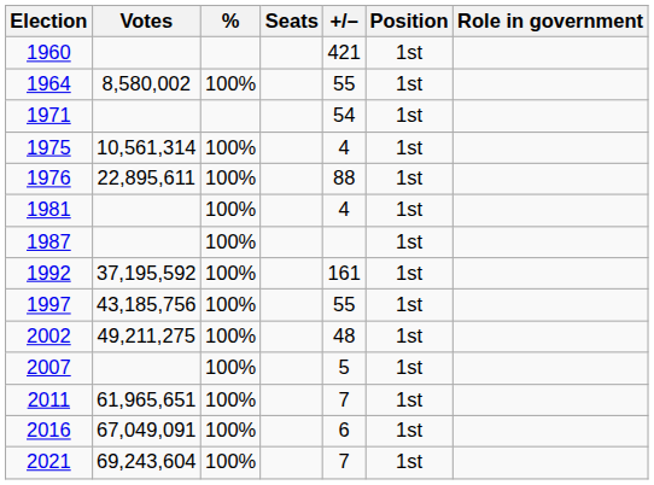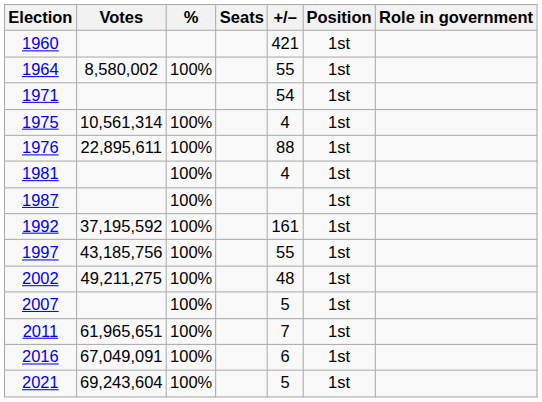 <table class=wikitable style=text-align:center>
 <tr>
 <th>Election</th>
 <th><strong>Votes</strong></th>
 <th><strong>%</strong></th>
 <th><strong>Seats</strong></th>
 <th><strong>+/–</strong></th>
 <th><strong>Position</strong></th>
 <th><strong>Role in government</strong></th>
 </tr>
 <tr>
 <td><a href='#'>1960</a></td>
 <td></td>
 <td></td>
 <td></td>
 <td> 421</td>
 <td> 1st</td>
 <td></td>
 </tr>
 <tr>
 <td><a href='#'>1964</a></td>
 <td>8,580,002</td>
 <td>100%</td>
 <td></td>
 <td> 55</td>
 <td> 1st</td>
 <td></td>
 </tr>
 <tr>
 <td><a href='#'>1971</a></td>
 <td></td>
 <td></td>
 <td></td>
 <td> 54</td>
 <td> 1st</td>
 <td></td>
 </tr>
 <tr>
 <td><a href='#'>1975</a></td>
 <td>10,561,314</td>
 <td>100%</td>
 <td></td>
 <td> 4</td>
 <td> 1st</td>
 <td></td>
 </tr>
 <tr>
 <td><a href='#'>1976</a></td>
 <td>22,895,611</td>
 <td>100%</td>
 <td></td>
 <td> 88</td>
 <td> 1st</td>
 <td></td>
 </tr>
 <tr>
 <td><a href='#'>1981</a></td>
 <td></td>
 <td>100%</td>
 <td></td>
 <td> 4</td>
 <td> 1st</td>
 <td></td>
 </tr>
 <tr>
 <td><a href='#'>1987</a></td>
 <td></td>
 <td>100%</td>
 <td></td>
 <td></td>
 <td> 1st</td>
 <td></td>
 </tr>
 <tr>
 <td><a href='#'>1992</a></td>
 <td>37,195,592</td>
 <td>100%</td>
 <td></td>
 <td> 161</td>
 <td> 1st</td>
 <td></td>
 </tr>
 <tr>
 <td><a href='#'>1997</a></td>
 <td>43,185,756</td>
 <td>100%</td>
 <td></td>
 <td> 55</td>
 <td> 1st</td>
 <td></td>
 </tr>
 <tr>
 <td><a href='#'>2002</a></td>
 <td>49,211,275</td>
 <td>100%</td>
 <td></td>
 <td> 48</td>
 <td> 1st</td>
 <td></td>
 </tr>
 <tr>
 <td><a href='#'>2007</a></td>
 <td></td>
 <td>100%</td>
 <td></td>
 <td> 5</td>
 <td> 1st</td>
 <td></td>
 </tr>
 <tr>
 <td><a href='#'>2011</a></td>
 <td>61,965,651</td>
 <td>100%</td>
 <td></td>
 <td> 7</td>
 <td> 1st</td>
 <td></td>
 </tr>
 <tr>
 <td><a href='#'>2016</a></td>
 <td>67,049,091</td>
 <td>100%</td>
 <td></td>
 <td> 6</td>
 <td> 1st</td>
 <td></td>
 </tr>
 <tr>
 <td><a href='#'>2021</a></td>
 <td>69,243,604</td>
 <td>100%</td>
 <td></td>
-<td> 7</td>
+<td> 5</td>
 <td> 1st</td>
 <td></td>
 </tr>
 </table>
